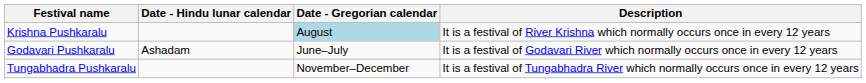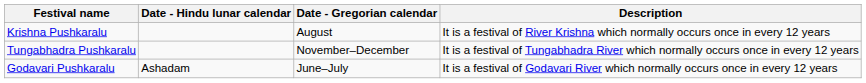 <table class="wikitable">
 <tr>
 <th>Festival name</th>
 <th>Date - Hindu lunar calendar</th>
 <th>Date - Gregorian calendar</th>
 <th>Description</th>
 </tr>
 <tr>
 <td><a href='#'>Krishna Pushkaralu</a></td>
 <td></td>
-<td style="background: lightblue;">August</td>
+<td>August</td>
 <td>It is a festival of <a href='#'>River Krishna</a> which normally occurs once in every 12 years</td>
+</tr>
+<tr>
+<td><a href='#'>Tungabhadra Pushkaralu</a></td>
+<td></td>
+<td>November–December</td>
+<td>It is a festival of <a href='#'>Tungabhadra River</a> which normally occurs once in every 12 years</td>
 </tr>
 <tr>
 <td><a href='#'>Godavari Pushkaralu</a></td>
 <td>Ashadam</td>
 <td>June–July</td>
 <td>It is a festival of <a href='#'>Godavari River</a> which normally occurs once in every 12 years</td>
 </tr>
-<tr>
-<td><a href='#'>Tungabhadra Pushkaralu</a></td>
-<td></td>
-<td>November–December</td>
-<td>It is a festival of <a href='#'>Tungabhadra River</a> which normally occurs once in every 12 years</td>
-</tr>
 </table>
